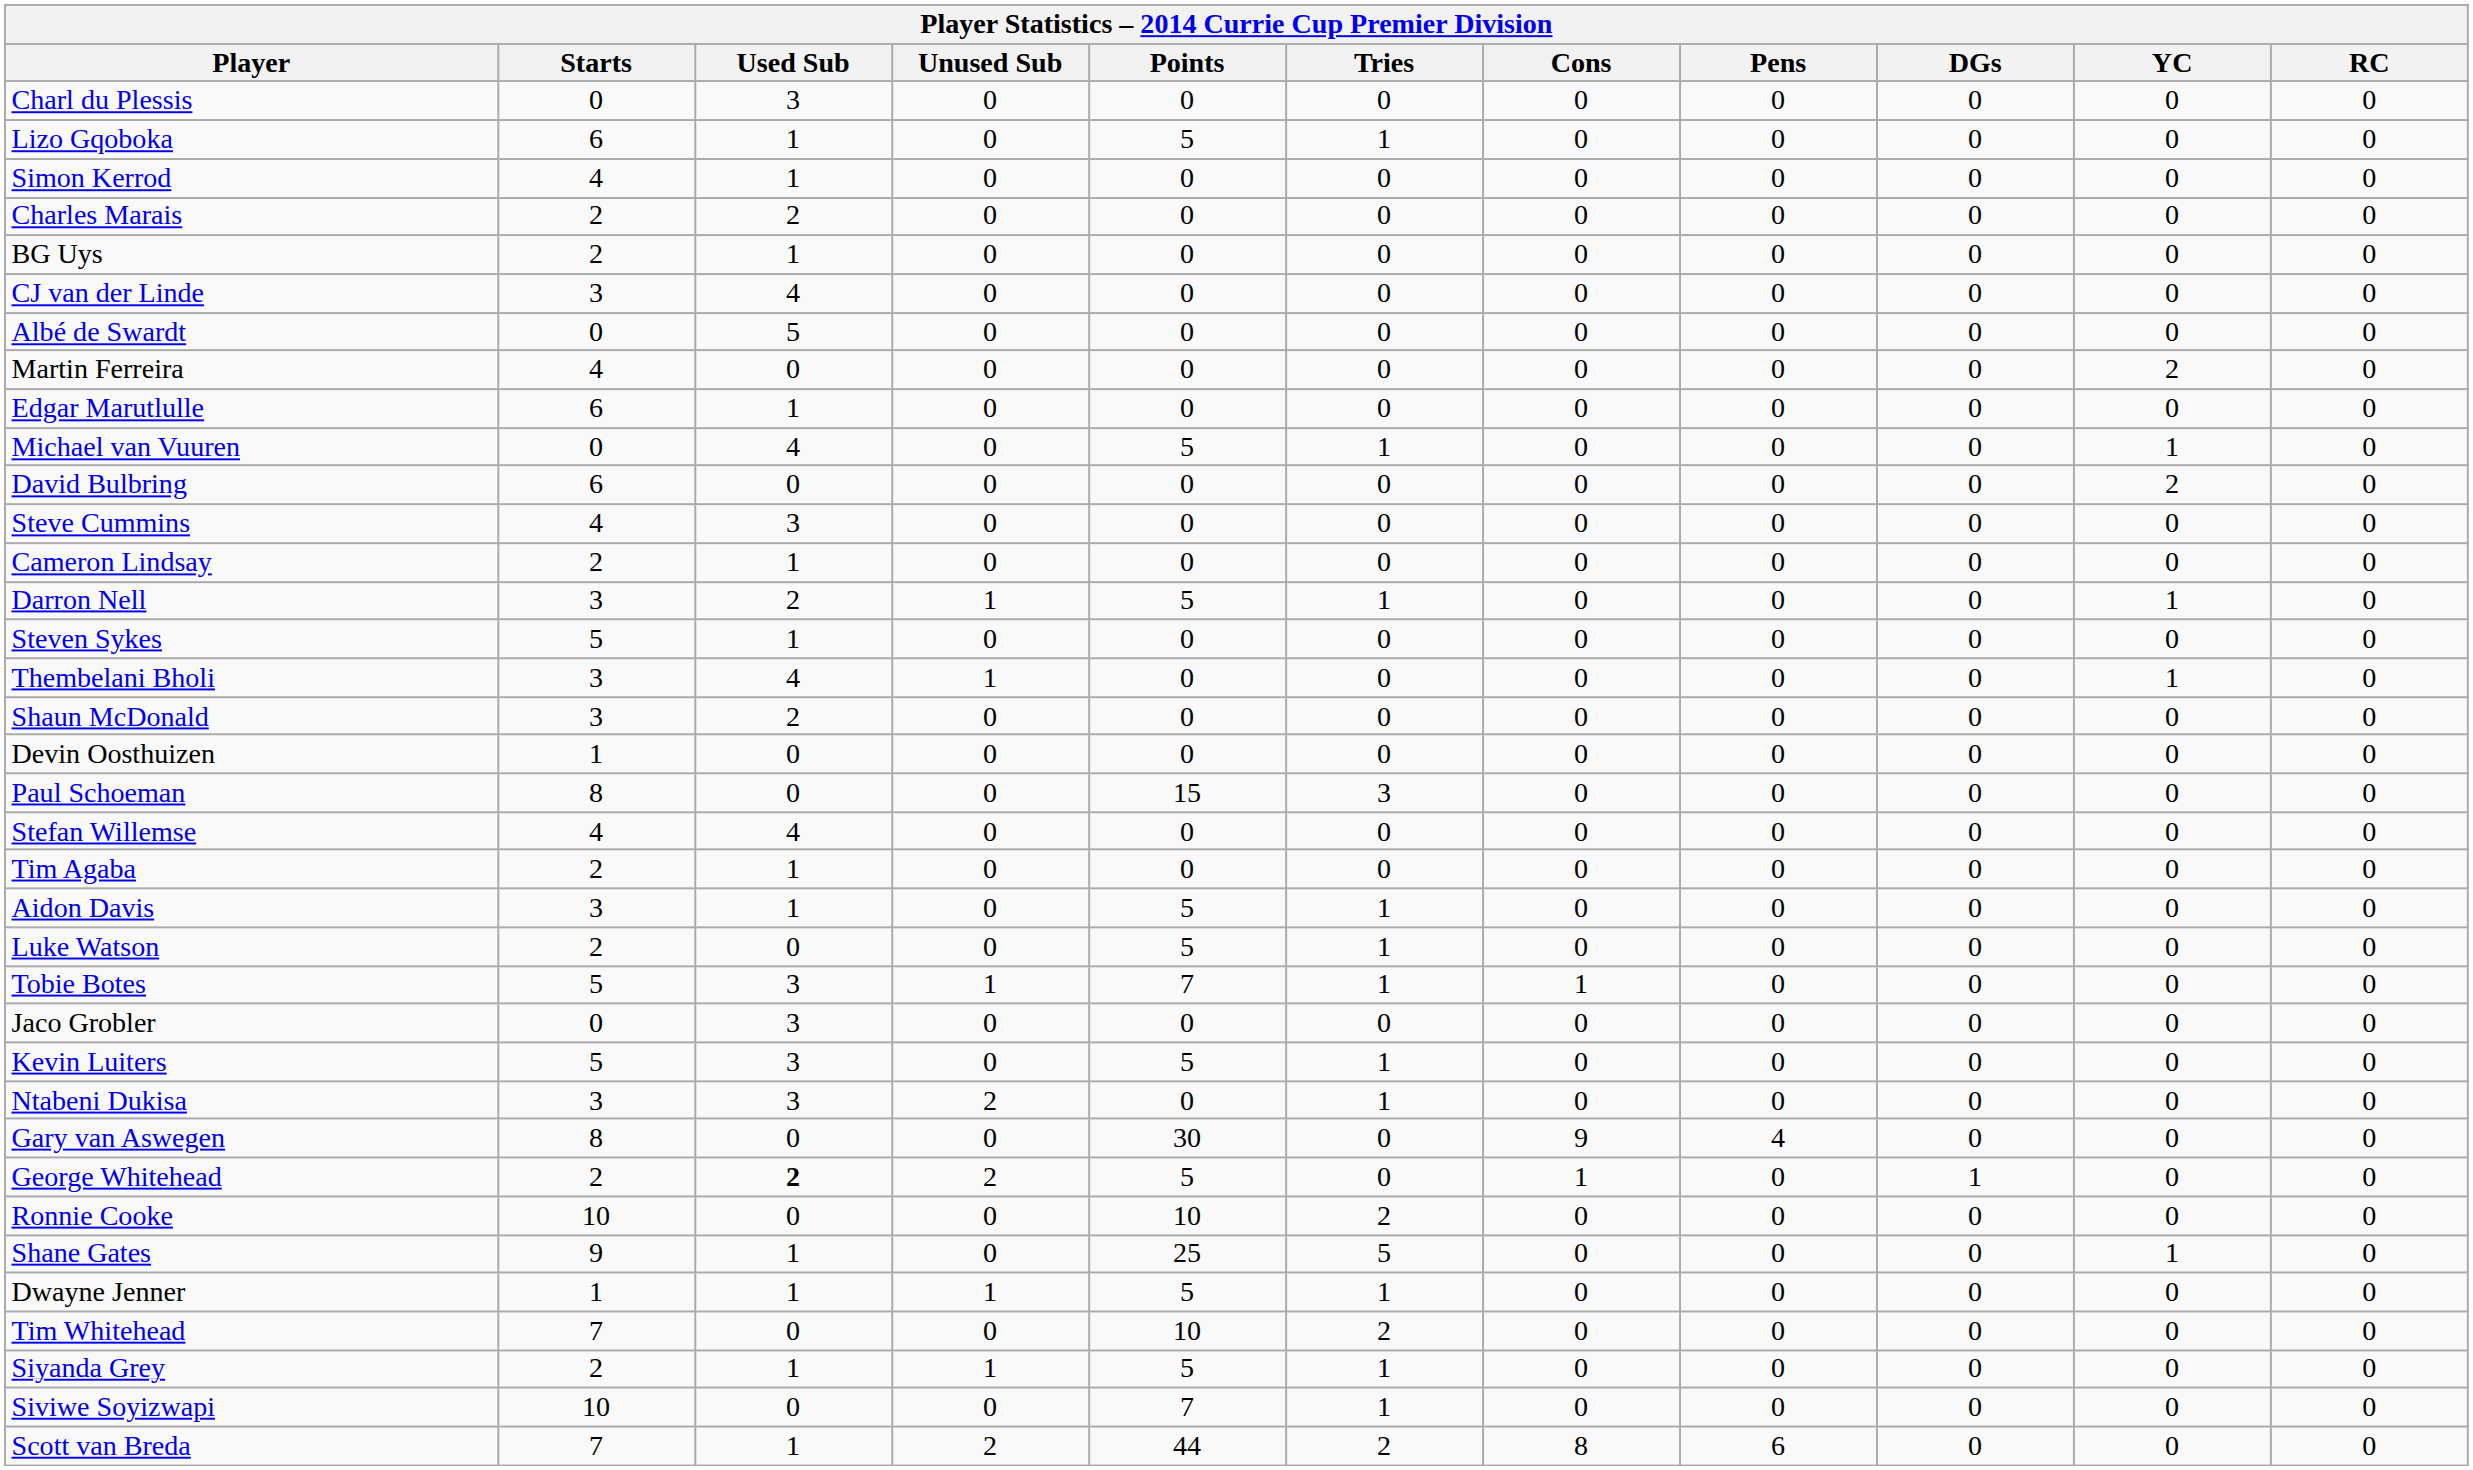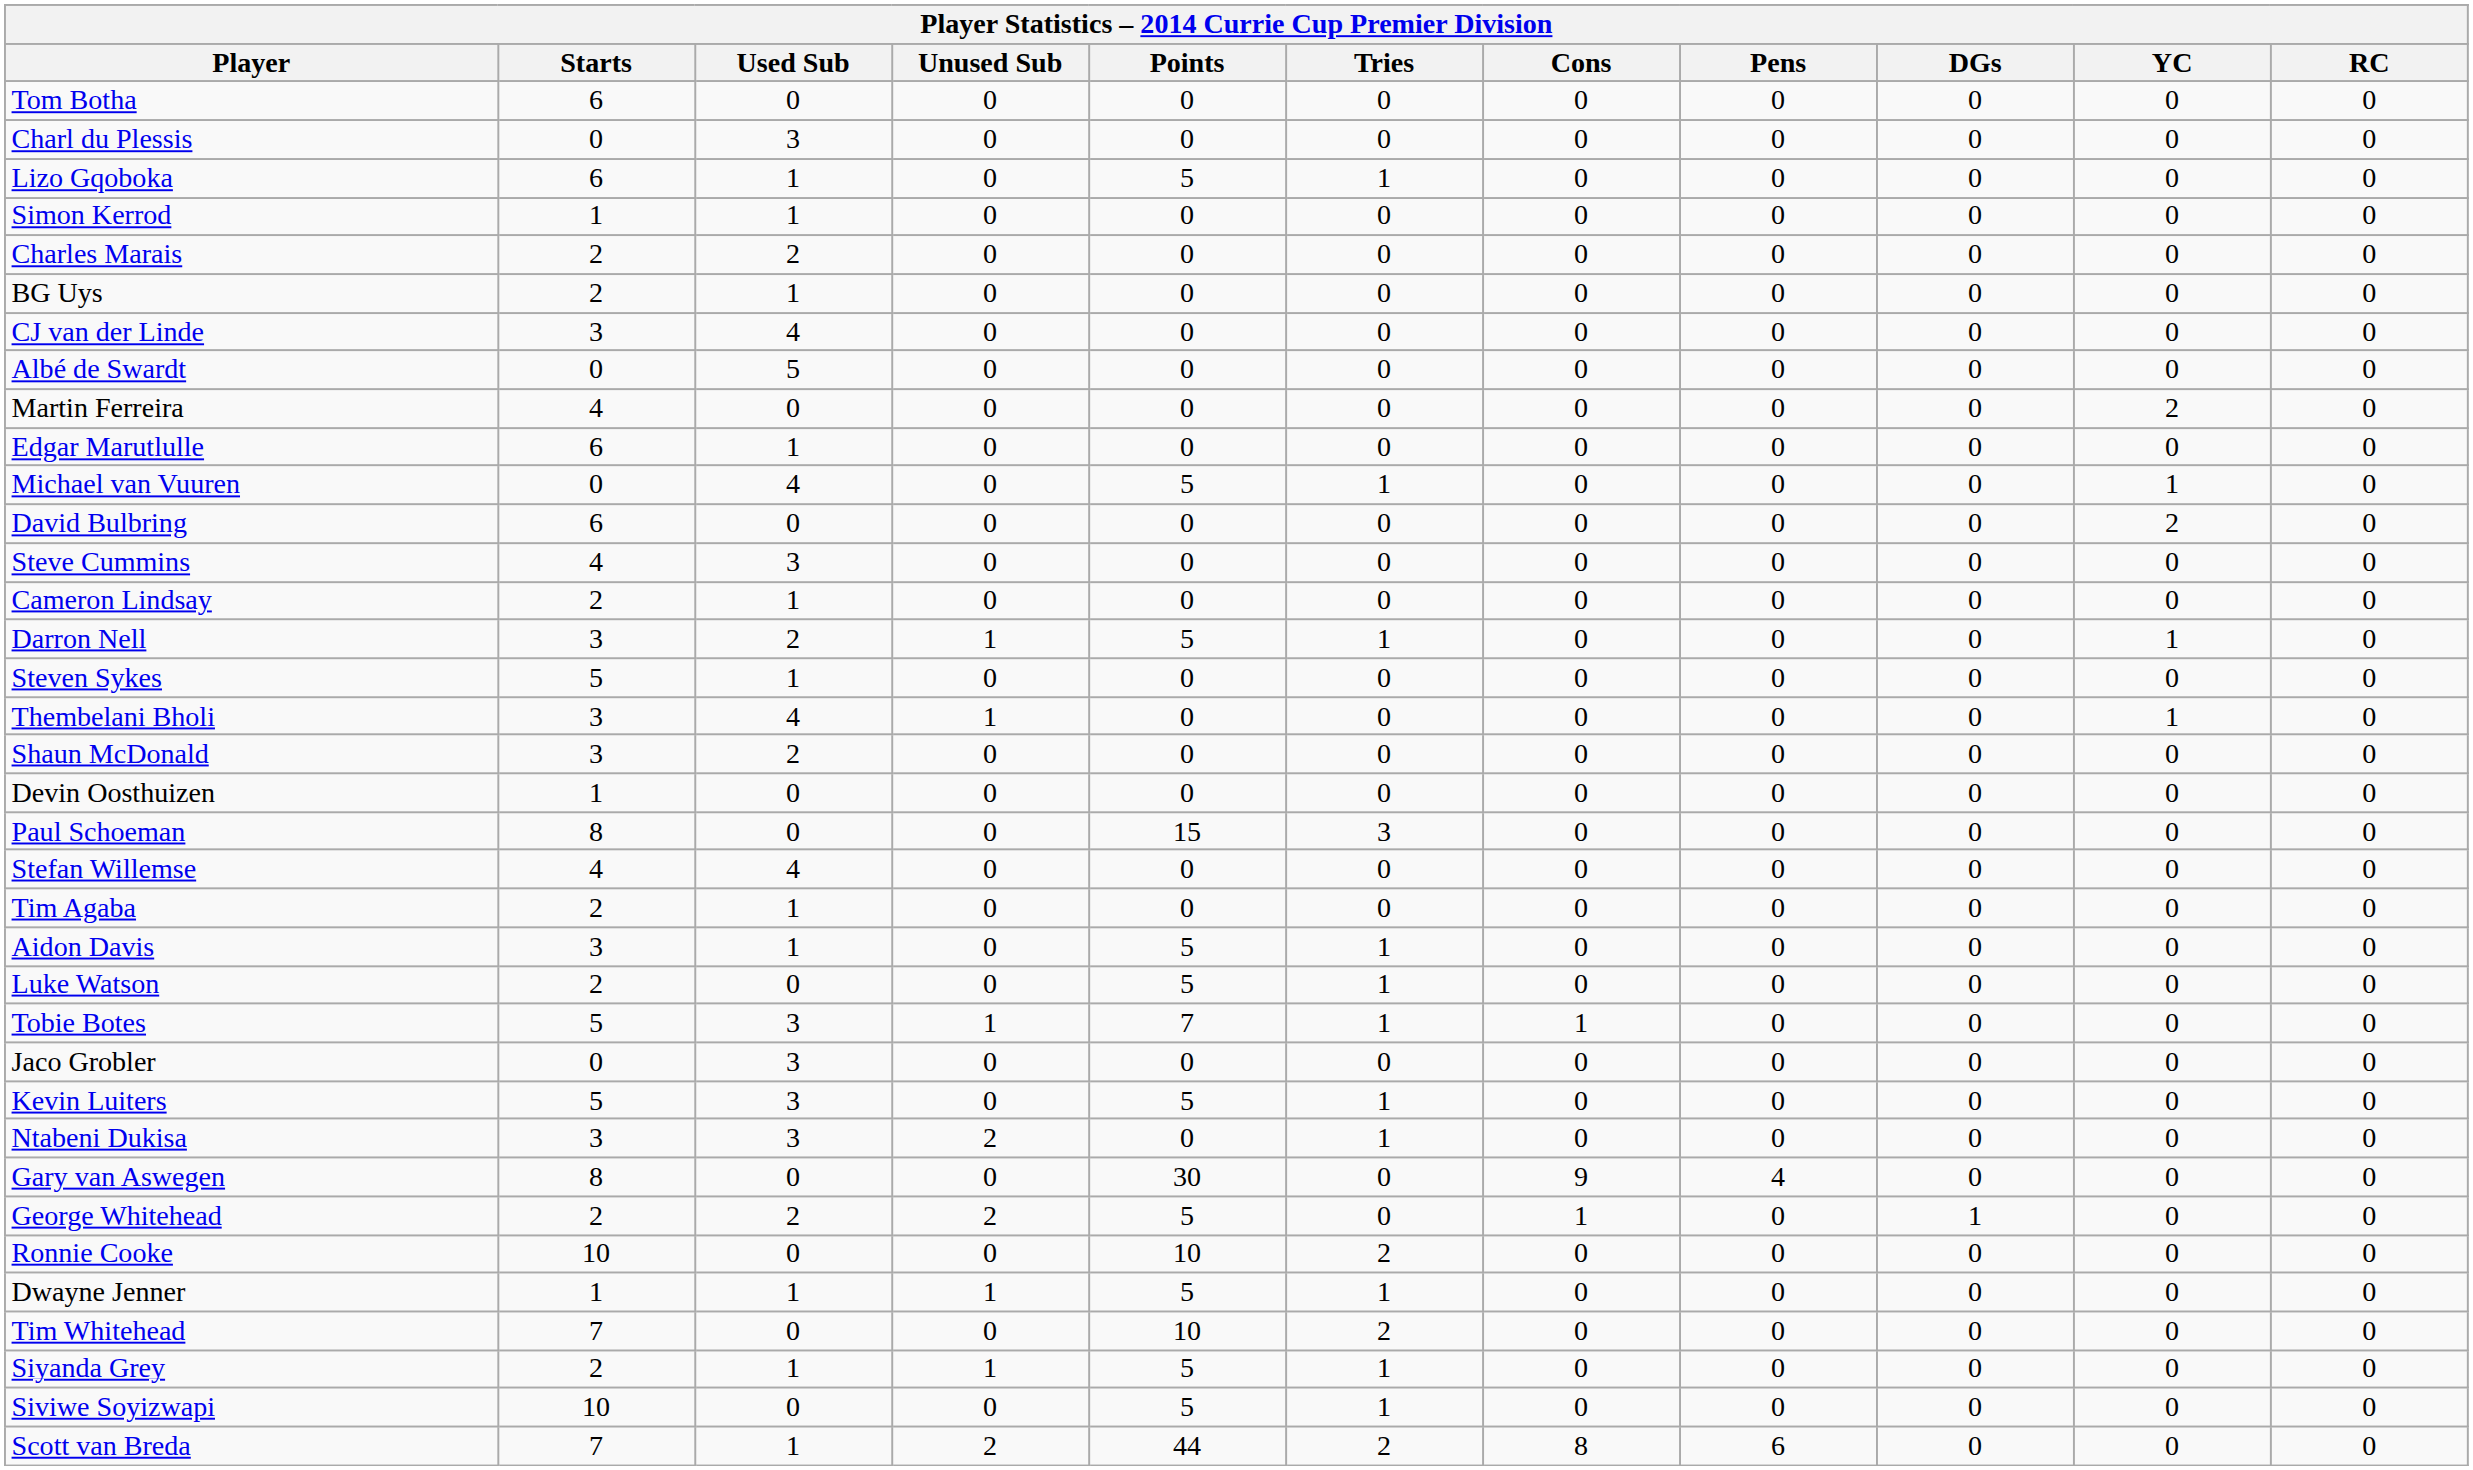 <table class="wikitable sortable"  style="text-align:center; line-height:90%; font-size:90%; width:100%;">
 <tr>
 <th colspan=11>Player Statistics – <a href='#'>2014 Currie Cup Premier Division</a></th>
 </tr>
 <tr>
 <th style="width:20%;">Player</th>
 <th style="width:8%;">Starts</th>
 <th style="width:8%;">Used Sub</th>
 <th style="width:8%;">Unused Sub</th>
 <th style="width:8%;">Points</th>
 <th style="width:8%;">Tries</th>
 <th style="width:8%;">Cons</th>
 <th style="width:8%;">Pens</th>
 <th style="width:8%;">DGs</th>
 <th style="width:8%;">YC</th>
 <th style="width:8%;">RC<br></th>
+</tr>
+<tr>
+<td align=left><a href='#'>Tom Botha</a></td>
+<td>6</td>
+<td>0</td>
+<td>0</td>
+<td>0</td>
+<td>0</td>
+<td>0</td>
+<td>0</td>
+<td>0</td>
+<td>0</td>
+<td>0</td>
 </tr>
 <tr>
 <td align=left><a href='#'>Charl du Plessis</a></td>
 <td>0</td>
 <td>3</td>
 <td>0</td>
 <td>0</td>
 <td>0</td>
 <td>0</td>
 <td>0</td>
 <td>0</td>
 <td>0</td>
 <td>0</td>
 </tr>
 <tr>
 <td align=left><a href='#'>Lizo Gqoboka</a></td>
 <td>6</td>
 <td>1</td>
 <td>0</td>
 <td>5</td>
 <td>1</td>
 <td>0</td>
 <td>0</td>
 <td>0</td>
 <td>0</td>
 <td>0</td>
 </tr>
 <tr>
 <td align=left><a href='#'>Simon Kerrod</a></td>
-<td>4</td>
+<td>1</td>
 <td>1</td>
 <td>0</td>
 <td>0</td>
 <td>0</td>
 <td>0</td>
 <td>0</td>
 <td>0</td>
 <td>0</td>
 <td>0</td>
 </tr>
 <tr>
 <td align=left><a href='#'>Charles Marais</a></td>
 <td>2</td>
 <td>2</td>
 <td>0</td>
 <td>0</td>
 <td>0</td>
 <td>0</td>
 <td>0</td>
 <td>0</td>
 <td>0</td>
 <td>0</td>
 </tr>
 <tr>
 <td align=left>BG Uys</td>
 <td>2</td>
 <td>1</td>
 <td>0</td>
 <td>0</td>
 <td>0</td>
 <td>0</td>
 <td>0</td>
 <td>0</td>
 <td>0</td>
 <td>0</td>
 </tr>
 <tr>
 <td align=left><a href='#'>CJ van der Linde</a></td>
 <td>3</td>
 <td>4</td>
 <td>0</td>
 <td>0</td>
 <td>0</td>
 <td>0</td>
 <td>0</td>
 <td>0</td>
 <td>0</td>
 <td>0</td>
 </tr>
 <tr>
 <td align=left><a href='#'>Albé de Swardt</a></td>
 <td>0</td>
 <td>5</td>
 <td>0</td>
 <td>0</td>
 <td>0</td>
 <td>0</td>
 <td>0</td>
 <td>0</td>
 <td>0</td>
 <td>0</td>
 </tr>
 <tr>
 <td align=left>Martin Ferreira</td>
 <td>4</td>
 <td>0</td>
 <td>0</td>
 <td>0</td>
 <td>0</td>
 <td>0</td>
 <td>0</td>
 <td>0</td>
 <td>2</td>
 <td>0</td>
 </tr>
 <tr>
 <td align=left><a href='#'>Edgar Marutlulle</a></td>
 <td>6</td>
 <td>1</td>
 <td>0</td>
 <td>0</td>
 <td>0</td>
 <td>0</td>
 <td>0</td>
 <td>0</td>
 <td>0</td>
 <td>0</td>
 </tr>
 <tr>
 <td align=left><a href='#'>Michael van Vuuren</a></td>
 <td>0</td>
 <td>4</td>
 <td>0</td>
 <td>5</td>
 <td>1</td>
 <td>0</td>
 <td>0</td>
 <td>0</td>
 <td>1</td>
 <td>0</td>
 </tr>
 <tr>
 <td align=left><a href='#'>David Bulbring</a></td>
 <td>6</td>
 <td>0</td>
 <td>0</td>
 <td>0</td>
 <td>0</td>
 <td>0</td>
 <td>0</td>
 <td>0</td>
 <td>2</td>
 <td>0</td>
 </tr>
 <tr>
 <td align=left><a href='#'>Steve Cummins</a></td>
 <td>4</td>
 <td>3</td>
 <td>0</td>
 <td>0</td>
 <td>0</td>
 <td>0</td>
 <td>0</td>
 <td>0</td>
 <td>0</td>
 <td>0</td>
 </tr>
 <tr>
 <td align=left><a href='#'>Cameron Lindsay</a></td>
 <td>2</td>
 <td>1</td>
 <td>0</td>
 <td>0</td>
 <td>0</td>
 <td>0</td>
 <td>0</td>
 <td>0</td>
 <td>0</td>
 <td>0</td>
 </tr>
 <tr>
 <td align=left><a href='#'>Darron Nell</a></td>
 <td>3</td>
 <td>2</td>
 <td>1</td>
 <td>5</td>
 <td>1</td>
 <td>0</td>
 <td>0</td>
 <td>0</td>
 <td>1</td>
 <td>0</td>
 </tr>
 <tr>
 <td align=left><a href='#'>Steven Sykes</a></td>
 <td>5</td>
 <td>1</td>
 <td>0</td>
 <td>0</td>
 <td>0</td>
 <td>0</td>
 <td>0</td>
 <td>0</td>
 <td>0</td>
 <td>0</td>
 </tr>
 <tr>
 <td align=left><a href='#'>Thembelani Bholi</a></td>
 <td>3</td>
 <td>4</td>
 <td>1</td>
 <td>0</td>
 <td>0</td>
 <td>0</td>
 <td>0</td>
 <td>0</td>
 <td>1</td>
 <td>0</td>
 </tr>
 <tr>
 <td align=left><a href='#'>Shaun McDonald</a></td>
 <td>3</td>
 <td>2</td>
 <td>0</td>
 <td>0</td>
 <td>0</td>
 <td>0</td>
 <td>0</td>
 <td>0</td>
 <td>0</td>
 <td>0</td>
 </tr>
 <tr>
 <td align=left>Devin Oosthuizen</td>
 <td>1</td>
 <td>0</td>
 <td>0</td>
 <td>0</td>
 <td>0</td>
 <td>0</td>
 <td>0</td>
 <td>0</td>
 <td>0</td>
 <td>0</td>
 </tr>
 <tr>
 <td align=left><a href='#'>Paul Schoeman</a></td>
 <td>8</td>
 <td>0</td>
 <td>0</td>
 <td>15</td>
 <td>3</td>
 <td>0</td>
 <td>0</td>
 <td>0</td>
 <td>0</td>
 <td>0</td>
 </tr>
 <tr>
 <td align=left><a href='#'>Stefan Willemse</a></td>
 <td>4</td>
 <td>4</td>
 <td>0</td>
 <td>0</td>
 <td>0</td>
 <td>0</td>
 <td>0</td>
 <td>0</td>
 <td>0</td>
 <td>0</td>
 </tr>
 <tr>
 <td align=left><a href='#'>Tim Agaba</a></td>
 <td>2</td>
 <td>1</td>
 <td>0</td>
 <td>0</td>
 <td>0</td>
 <td>0</td>
 <td>0</td>
 <td>0</td>
 <td>0</td>
 <td>0</td>
 </tr>
 <tr>
 <td align=left><a href='#'>Aidon Davis</a></td>
 <td>3</td>
 <td>1</td>
 <td>0</td>
 <td>5</td>
 <td>1</td>
 <td>0</td>
 <td>0</td>
 <td>0</td>
 <td>0</td>
 <td>0</td>
 </tr>
 <tr>
 <td align=left><a href='#'>Luke Watson</a></td>
 <td>2</td>
 <td>0</td>
 <td>0</td>
 <td>5</td>
 <td>1</td>
 <td>0</td>
 <td>0</td>
 <td>0</td>
 <td>0</td>
 <td>0</td>
 </tr>
 <tr>
 <td align=left><a href='#'>Tobie Botes</a></td>
 <td>5</td>
 <td>3</td>
 <td>1</td>
 <td>7</td>
 <td>1</td>
 <td>1</td>
 <td>0</td>
 <td>0</td>
 <td>0</td>
 <td>0</td>
 </tr>
 <tr>
 <td align=left>Jaco Grobler</td>
 <td>0</td>
 <td>3</td>
 <td>0</td>
 <td>0</td>
 <td>0</td>
 <td>0</td>
 <td>0</td>
 <td>0</td>
 <td>0</td>
 <td>0</td>
 </tr>
 <tr>
 <td align=left><a href='#'>Kevin Luiters</a></td>
 <td>5</td>
 <td>3</td>
 <td>0</td>
 <td>5</td>
 <td>1</td>
 <td>0</td>
 <td>0</td>
 <td>0</td>
 <td>0</td>
 <td>0</td>
 </tr>
 <tr>
 <td align=left><a href='#'>Ntabeni Dukisa</a></td>
 <td>3</td>
 <td>3</td>
 <td>2</td>
 <td>0</td>
 <td>1</td>
 <td>0</td>
 <td>0</td>
 <td>0</td>
 <td>0</td>
 <td>0</td>
 </tr>
 <tr>
 <td align=left><a href='#'>Gary van Aswegen</a></td>
 <td>8</td>
 <td>0</td>
 <td>0</td>
 <td>30</td>
 <td>0</td>
 <td>9</td>
 <td>4</td>
 <td>0</td>
 <td>0</td>
 <td>0</td>
 </tr>
 <tr>
 <td align=left><a href='#'>George Whitehead</a></td>
 <td>2</td>
-<td><strong>2</strong></td>
+<td>2</td>
 <td>2</td>
 <td>5</td>
 <td>0</td>
 <td>1</td>
 <td>0</td>
 <td>1</td>
 <td>0</td>
 <td>0</td>
 </tr>
 <tr>
 <td align=left><a href='#'>Ronnie Cooke</a></td>
 <td>10</td>
 <td>0</td>
 <td>0</td>
 <td>10</td>
 <td>2</td>
 <td>0</td>
 <td>0</td>
 <td>0</td>
 <td>0</td>
-<td>0</td>
-</tr>
-<tr>
-<td align=left><a href='#'>Shane Gates</a></td>
-<td>9</td>
-<td>1</td>
-<td>0</td>
-<td>25</td>
-<td>5</td>
-<td>0</td>
-<td>0</td>
-<td>0</td>
-<td>1</td>
 <td>0</td>
 </tr>
 <tr>
 <td align=left>Dwayne Jenner</td>
 <td>1</td>
 <td>1</td>
 <td>1</td>
 <td>5</td>
 <td>1</td>
 <td>0</td>
 <td>0</td>
 <td>0</td>
 <td>0</td>
 <td>0</td>
 </tr>
 <tr>
 <td align=left><a href='#'>Tim Whitehead</a></td>
 <td>7</td>
 <td>0</td>
 <td>0</td>
 <td>10</td>
 <td>2</td>
 <td>0</td>
 <td>0</td>
 <td>0</td>
 <td>0</td>
 <td>0</td>
 </tr>
 <tr>
 <td align=left><a href='#'>Siyanda Grey</a></td>
 <td>2</td>
 <td>1</td>
 <td>1</td>
 <td>5</td>
 <td>1</td>
 <td>0</td>
 <td>0</td>
 <td>0</td>
 <td>0</td>
 <td>0</td>
 </tr>
 <tr>
 <td align=left><a href='#'>Siviwe Soyizwapi</a></td>
 <td>10</td>
 <td>0</td>
 <td>0</td>
-<td>7</td>
+<td>5</td>
 <td>1</td>
 <td>0</td>
 <td>0</td>
 <td>0</td>
 <td>0</td>
 <td>0</td>
 </tr>
 <tr>
 <td align=left><a href='#'>Scott van Breda</a></td>
 <td>7</td>
 <td>1</td>
 <td>2</td>
 <td>44</td>
 <td>2</td>
 <td>8</td>
 <td>6</td>
 <td>0</td>
 <td>0</td>
 <td>0</td>
 </tr>
 </table>
